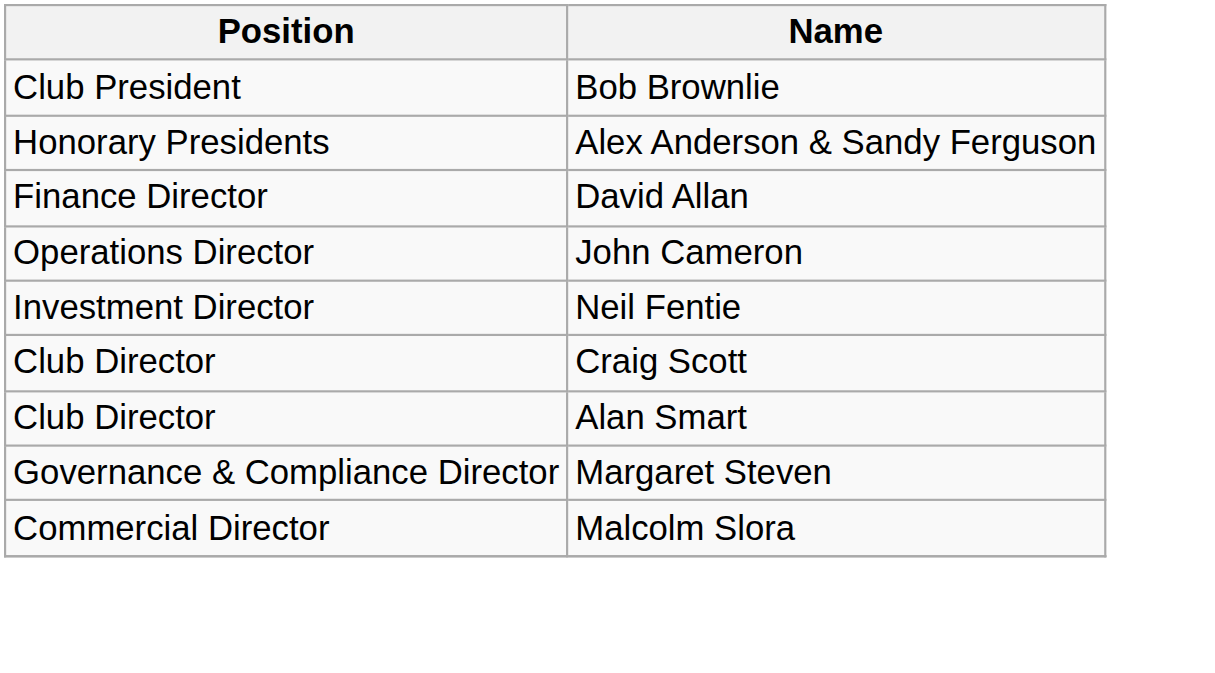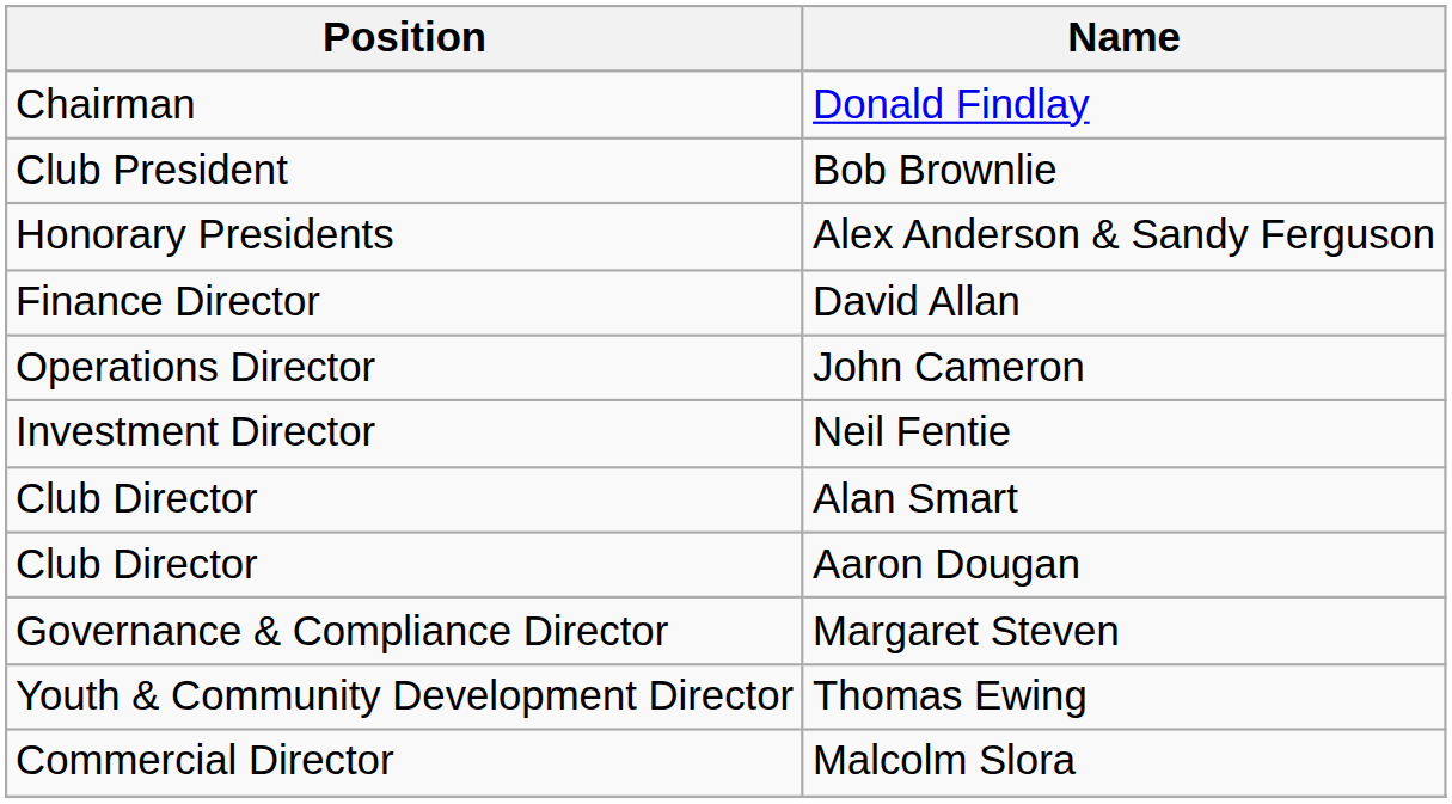 <table class="wikitable">
 <tr>
 <th>Position</th>
 <th>Name</th>
+</tr>
+<tr>
+<td>Chairman</td>
+<td><a href='#'>Donald Findlay</a></td>
 </tr>
 <tr>
 <td>Club President</td>
 <td>Bob Brownlie</td>
 </tr>
 <tr>
 <td>Honorary Presidents</td>
 <td>Alex Anderson & Sandy Ferguson</td>
 </tr>
 <tr>
 <td>Finance Director</td>
 <td>David Allan</td>
 </tr>
 <tr>
 <td>Operations Director</td>
 <td>John Cameron</td>
 </tr>
 <tr>
 <td>Investment Director</td>
 <td>Neil Fentie</td>
 </tr>
 <tr>
 <td>Club Director</td>
-<td>Craig Scott</td>
+<td>Alan Smart</td>
 </tr>
 <tr>
 <td>Club Director</td>
-<td>Alan Smart</td>
+<td>Aaron Dougan</td>
 </tr>
 <tr>
 <td>Governance & Compliance Director</td>
 <td>Margaret Steven</td>
+</tr>
+<tr>
+<td>Youth & Community Development Director</td>
+<td>Thomas Ewing</td>
 </tr>
 <tr>
 <td>Commercial Director</td>
 <td>Malcolm Slora</td>
 </tr>
 <tr>
 </tr>
 </table>
